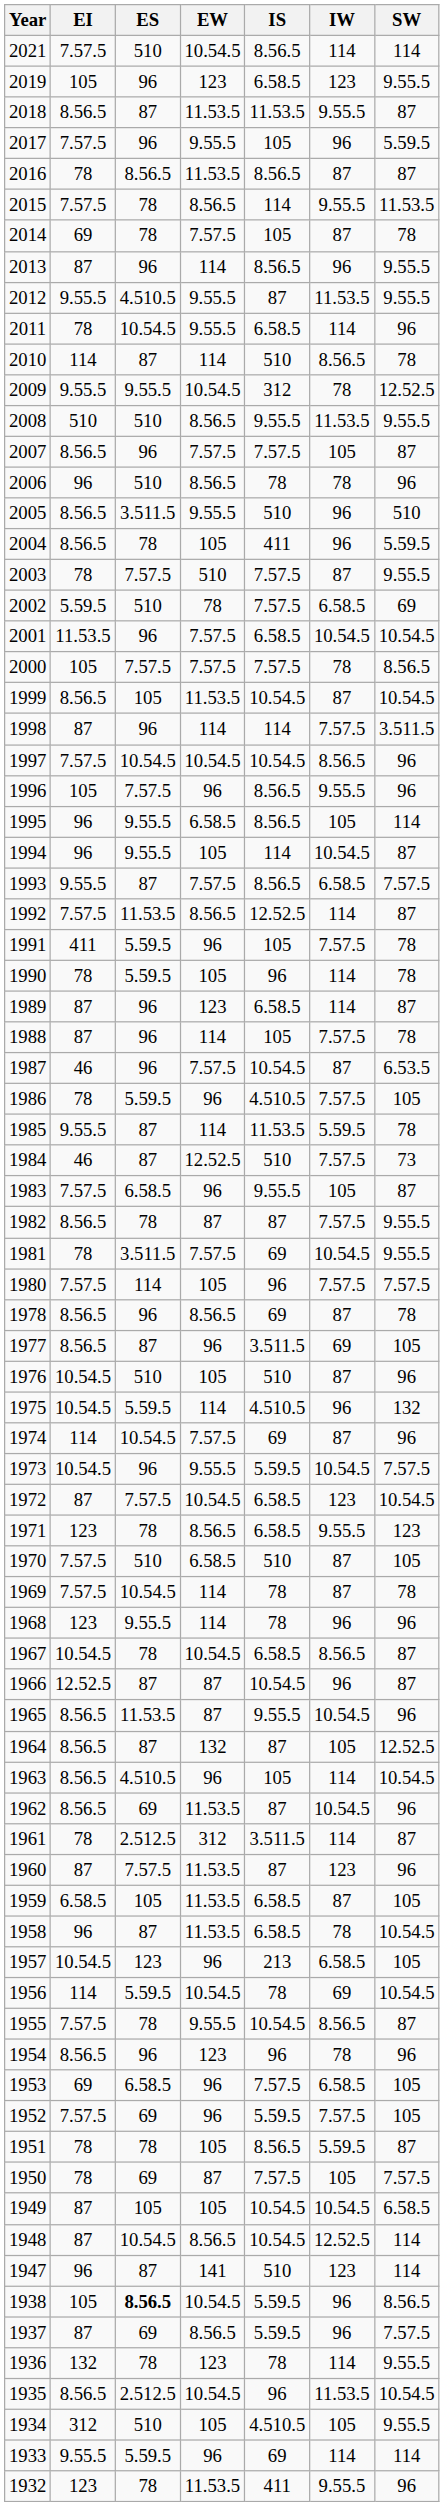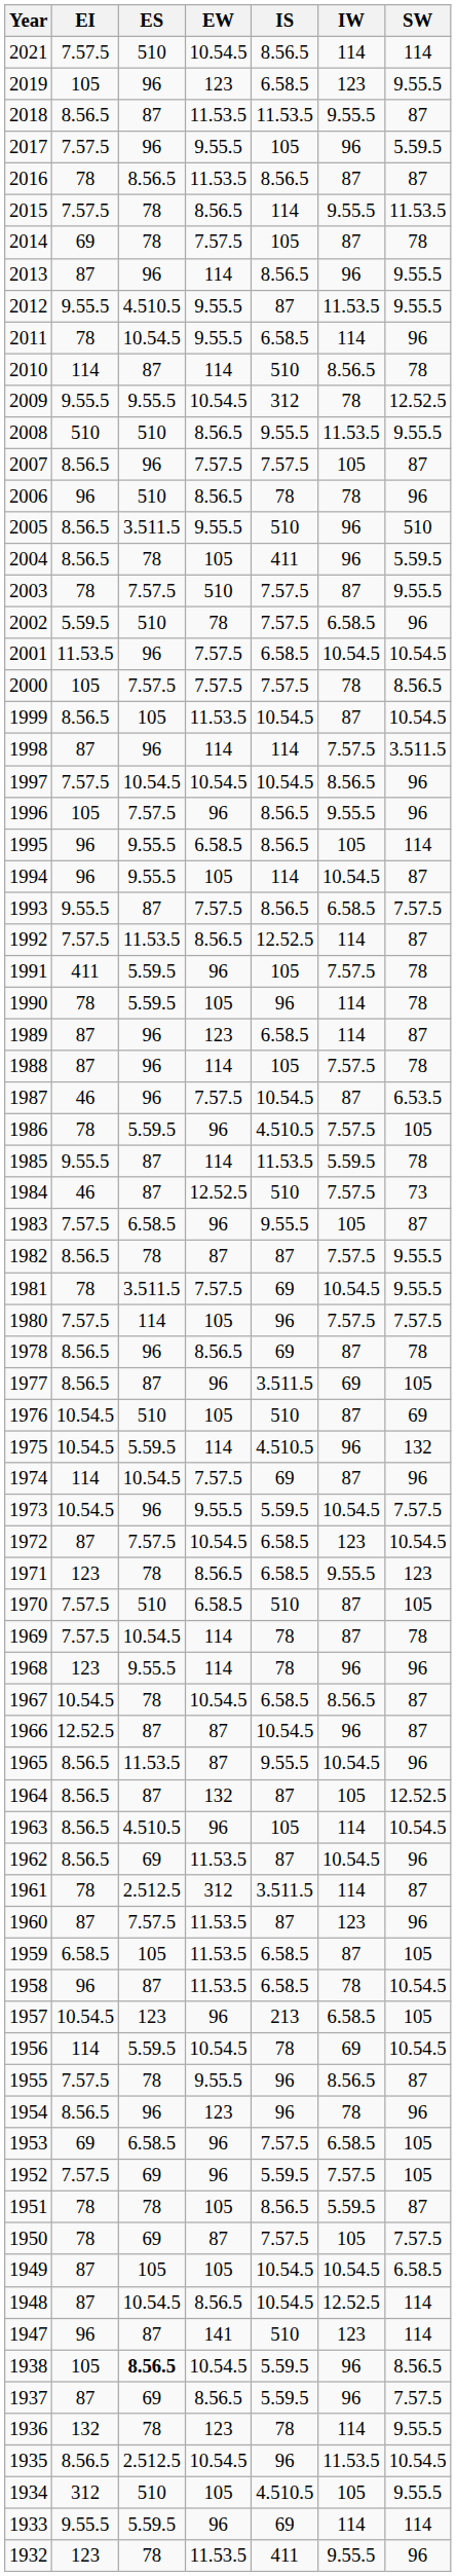 <table class="wikitable sortable mw-collapsible mw-collapsed" style="font-size:95%;">
 <tr>
 <th>Year</th>
 <th>EI</th>
 <th>ES</th>
 <th>EW</th>
 <th>IS</th>
 <th>IW</th>
 <th>SW</th>
 </tr>
 <tr>
 <td align=center>2021</td>
 <td align=center>7.57.5</td>
 <td align=center>510</td>
 <td align=center>10.54.5</td>
 <td align=center>8.56.5</td>
 <td align=center>114</td>
 <td align=center>114</td>
 </tr>
 <tr>
 <td align=center>2019</td>
 <td align=center>105</td>
 <td align=center>96</td>
 <td align=center>123</td>
 <td align=center>6.58.5</td>
 <td align=center>123</td>
 <td align=center>9.55.5</td>
 </tr>
 <tr>
 <td align=center>2018</td>
 <td align=center>8.56.5</td>
 <td align=center>87</td>
 <td align=center>11.53.5</td>
 <td align=center>11.53.5</td>
 <td align=center>9.55.5</td>
 <td align=center>87</td>
 </tr>
 <tr>
 <td align=center>2017</td>
 <td align=center>7.57.5</td>
 <td align=center>96</td>
 <td align=center>9.55.5</td>
 <td align=center>105</td>
 <td align=center>96</td>
 <td align=center>5.59.5</td>
 </tr>
 <tr>
 <td align=center>2016</td>
 <td align=center>78</td>
 <td align=center>8.56.5</td>
 <td align=center>11.53.5</td>
 <td align=center>8.56.5</td>
 <td align=center>87</td>
 <td align=center>87</td>
 </tr>
 <tr>
 <td align=center>2015</td>
 <td align=center>7.57.5</td>
 <td align=center>78</td>
 <td align=center>8.56.5</td>
 <td align=center>114</td>
 <td align=center>9.55.5</td>
 <td align=center>11.53.5</td>
 </tr>
 <tr>
 <td align=center>2014</td>
 <td align=center>69</td>
 <td align=center>78</td>
 <td align=center>7.57.5</td>
 <td align=center>105</td>
 <td align=center>87</td>
 <td align=center>78</td>
 </tr>
 <tr>
 <td align=center>2013</td>
 <td align=center>87</td>
 <td align=center>96</td>
 <td align=center>114</td>
 <td align=center>8.56.5</td>
 <td align=center>96</td>
 <td align=center>9.55.5</td>
 </tr>
 <tr>
 <td align=center>2012</td>
 <td align=center>9.55.5</td>
 <td align=center>4.510.5</td>
 <td align=center>9.55.5</td>
 <td align=center>87</td>
 <td align=center>11.53.5</td>
 <td align=center>9.55.5</td>
 </tr>
 <tr>
 <td align=center>2011</td>
 <td align=center>78</td>
 <td align=center>10.54.5</td>
 <td align=center>9.55.5</td>
 <td align=center>6.58.5</td>
 <td align=center>114</td>
 <td align=center>96</td>
 </tr>
 <tr>
 <td align=center>2010</td>
 <td align=center>114</td>
 <td align=center>87</td>
 <td align=center>114</td>
 <td align=center>510</td>
 <td align=center>8.56.5</td>
 <td align=center>78</td>
 </tr>
 <tr>
 <td align=center>2009</td>
 <td align=center>9.55.5</td>
 <td align=center>9.55.5</td>
 <td align=center>10.54.5</td>
 <td align=center>312</td>
 <td align=center>78</td>
 <td align=center>12.52.5</td>
 </tr>
 <tr>
 <td align=center>2008</td>
 <td align=center>510</td>
 <td align=center>510</td>
 <td align=center>8.56.5</td>
 <td align=center>9.55.5</td>
 <td align=center>11.53.5</td>
 <td align=center>9.55.5</td>
 </tr>
 <tr>
 <td align=center>2007</td>
 <td align=center>8.56.5</td>
 <td align=center>96</td>
 <td align=center>7.57.5</td>
 <td align=center>7.57.5</td>
 <td align=center>105</td>
 <td align=center>87</td>
 </tr>
 <tr>
 <td align=center>2006</td>
 <td align=center>96</td>
 <td align=center>510</td>
 <td align=center>8.56.5</td>
 <td align=center>78</td>
 <td align=center>78</td>
 <td align=center>96</td>
 </tr>
 <tr>
 <td align=center>2005</td>
 <td align=center>8.56.5</td>
 <td align=center>3.511.5</td>
 <td align=center>9.55.5</td>
 <td align=center>510</td>
 <td align=center>96</td>
 <td align=center>510</td>
 </tr>
 <tr>
 <td align=center>2004</td>
 <td align=center>8.56.5</td>
 <td align=center>78</td>
 <td align=center>105</td>
 <td align=center>411</td>
 <td align=center>96</td>
 <td align=center>5.59.5</td>
 </tr>
 <tr>
 <td align=center>2003</td>
 <td align=center>78</td>
 <td align=center>7.57.5</td>
 <td align=center>510</td>
 <td align=center>7.57.5</td>
 <td align=center>87</td>
 <td align=center>9.55.5</td>
 </tr>
 <tr>
 <td align=center>2002</td>
 <td align=center>5.59.5</td>
 <td align=center>510</td>
 <td align=center>78</td>
 <td align=center>7.57.5</td>
 <td align=center>6.58.5</td>
-<td align=center>69</td>
+<td align=center>96</td>
 </tr>
 <tr>
 <td align=center>2001</td>
 <td align=center>11.53.5</td>
 <td align=center>96</td>
 <td align=center>7.57.5</td>
 <td align=center>6.58.5</td>
 <td align=center>10.54.5</td>
 <td align=center>10.54.5</td>
 </tr>
 <tr>
 <td align=center>2000</td>
 <td align=center>105</td>
 <td align=center>7.57.5</td>
 <td align=center>7.57.5</td>
 <td align=center>7.57.5</td>
 <td align=center>78</td>
 <td align=center>8.56.5</td>
 </tr>
 <tr>
 <td align=center>1999</td>
 <td align=center>8.56.5</td>
 <td align=center>105</td>
 <td align=center>11.53.5</td>
 <td align=center>10.54.5</td>
 <td align=center>87</td>
 <td align=center>10.54.5</td>
 </tr>
 <tr>
 <td align=center>1998</td>
 <td align=center>87</td>
 <td align=center>96</td>
 <td align=center>114</td>
 <td align=center>114</td>
 <td align=center>7.57.5</td>
 <td align=center>3.511.5</td>
 </tr>
 <tr>
 <td align=center>1997</td>
 <td align=center>7.57.5</td>
 <td align=center>10.54.5</td>
 <td align=center>10.54.5</td>
 <td align=center>10.54.5</td>
 <td align=center>8.56.5</td>
 <td align=center>96</td>
 </tr>
 <tr>
 <td align=center>1996</td>
 <td align=center>105</td>
 <td align=center>7.57.5</td>
 <td align=center>96</td>
 <td align=center>8.56.5</td>
 <td align=center>9.55.5</td>
 <td align=center>96</td>
 </tr>
 <tr>
 <td align=center>1995</td>
 <td align=center>96</td>
 <td align=center>9.55.5</td>
 <td align=center>6.58.5</td>
 <td align=center>8.56.5</td>
 <td align=center>105</td>
 <td align=center>114</td>
 </tr>
 <tr>
 <td align=center>1994</td>
 <td align=center>96</td>
 <td align=center>9.55.5</td>
 <td align=center>105</td>
 <td align=center>114</td>
 <td align=center>10.54.5</td>
 <td align=center>87</td>
 </tr>
 <tr>
 <td align=center>1993</td>
 <td align=center>9.55.5</td>
 <td align=center>87</td>
 <td align=center>7.57.5</td>
 <td align=center>8.56.5</td>
 <td align=center>6.58.5</td>
 <td align=center>7.57.5</td>
 </tr>
 <tr>
 <td align=center>1992</td>
 <td align=center>7.57.5</td>
 <td align=center>11.53.5</td>
 <td align=center>8.56.5</td>
 <td align=center>12.52.5</td>
 <td align=center>114</td>
 <td align=center>87</td>
 </tr>
 <tr>
 <td align=center>1991</td>
 <td align=center>411</td>
 <td align=center>5.59.5</td>
 <td align=center>96</td>
 <td align=center>105</td>
 <td align=center>7.57.5</td>
 <td align=center>78</td>
 </tr>
 <tr>
 <td align=center>1990</td>
 <td align=center>78</td>
 <td align=center>5.59.5</td>
 <td align=center>105</td>
 <td align=center>96</td>
 <td align=center>114</td>
 <td align=center>78</td>
 </tr>
 <tr>
 <td align=center>1989</td>
 <td align=center>87</td>
 <td align=center>96</td>
 <td align=center>123</td>
 <td align=center>6.58.5</td>
 <td align=center>114</td>
 <td align=center>87</td>
 </tr>
 <tr>
 <td align=center>1988</td>
 <td align=center>87</td>
 <td align=center>96</td>
 <td align=center>114</td>
 <td align=center>105</td>
 <td align=center>7.57.5</td>
 <td align=center>78</td>
 </tr>
 <tr>
 <td align=center>1987</td>
 <td align=center>46</td>
 <td align=center>96</td>
 <td align=center>7.57.5</td>
 <td align=center>10.54.5</td>
 <td align=center>87</td>
 <td align=center>6.53.5</td>
 </tr>
 <tr>
 <td align=center>1986</td>
 <td align=center>78</td>
 <td align=center>5.59.5</td>
 <td align=center>96</td>
 <td align=center>4.510.5</td>
 <td align=center>7.57.5</td>
 <td align=center>105</td>
 </tr>
 <tr>
 <td align=center>1985</td>
 <td align=center>9.55.5</td>
 <td align=center>87</td>
 <td align=center>114</td>
 <td align=center>11.53.5</td>
 <td align=center>5.59.5</td>
 <td align=center>78</td>
 </tr>
 <tr>
 <td align=center>1984</td>
 <td align=center>46</td>
 <td align=center>87</td>
 <td align=center>12.52.5</td>
 <td align=center>510</td>
 <td align=center>7.57.5</td>
 <td align=center>73</td>
 </tr>
 <tr>
 <td align=center>1983</td>
 <td align=center>7.57.5</td>
 <td align=center>6.58.5</td>
 <td align=center>96</td>
 <td align=center>9.55.5</td>
 <td align=center>105</td>
 <td align=center>87</td>
 </tr>
 <tr>
 <td align=center>1982</td>
 <td align=center>8.56.5</td>
 <td align=center>78</td>
 <td align=center>87</td>
 <td align=center>87</td>
 <td align=center>7.57.5</td>
 <td align=center>9.55.5</td>
 </tr>
 <tr>
 <td align=center>1981</td>
 <td align=center>78</td>
 <td align=center>3.511.5</td>
 <td align=center>7.57.5</td>
 <td align=center>69</td>
 <td align=center>10.54.5</td>
 <td align=center>9.55.5</td>
 </tr>
 <tr>
 <td align=center>1980</td>
 <td align=center>7.57.5</td>
 <td align=center>114</td>
 <td align=center>105</td>
 <td align=center>96</td>
 <td align=center>7.57.5</td>
 <td align=center>7.57.5</td>
 </tr>
 <tr>
 <td align=center>1978</td>
 <td align=center>8.56.5</td>
 <td align=center>96</td>
 <td align=center>8.56.5</td>
 <td align=center>69</td>
 <td align=center>87</td>
 <td align=center>78</td>
 </tr>
 <tr>
 <td align=center>1977</td>
 <td align=center>8.56.5</td>
 <td align=center>87</td>
 <td align=center>96</td>
 <td align=center>3.511.5</td>
 <td align=center>69</td>
 <td align=center>105</td>
 </tr>
 <tr>
 <td align=center>1976</td>
 <td align=center>10.54.5</td>
 <td align=center>510</td>
 <td align=center>105</td>
 <td align=center>510</td>
 <td align=center>87</td>
-<td align=center>96</td>
+<td align=center>69</td>
 </tr>
 <tr>
 <td align=center>1975</td>
 <td align=center>10.54.5</td>
 <td align=center>5.59.5</td>
 <td align=center>114</td>
 <td align=center>4.510.5</td>
 <td align=center>96</td>
 <td align=center>132</td>
 </tr>
 <tr>
 <td align=center>1974</td>
 <td align=center>114</td>
 <td align=center>10.54.5</td>
 <td align=center>7.57.5</td>
 <td align=center>69</td>
 <td align=center>87</td>
 <td align=center>96</td>
 </tr>
 <tr>
 <td align=center>1973</td>
 <td align=center>10.54.5</td>
 <td align=center>96</td>
 <td align=center>9.55.5</td>
 <td align=center>5.59.5</td>
 <td align=center>10.54.5</td>
 <td align=center>7.57.5</td>
 </tr>
 <tr>
 <td align=center>1972</td>
 <td align=center>87</td>
 <td align=center>7.57.5</td>
 <td align=center>10.54.5</td>
 <td align=center>6.58.5</td>
 <td align=center>123</td>
 <td align=center>10.54.5</td>
 </tr>
 <tr>
 <td align=center>1971</td>
 <td align=center>123</td>
 <td align=center>78</td>
 <td align=center>8.56.5</td>
 <td align=center>6.58.5</td>
 <td align=center>9.55.5</td>
 <td align=center>123</td>
 </tr>
 <tr>
 <td align=center>1970</td>
 <td align=center>7.57.5</td>
 <td align=center>510</td>
 <td align=center>6.58.5</td>
 <td align=center>510</td>
 <td align=center>87</td>
 <td align=center>105</td>
 </tr>
 <tr>
 <td align=center>1969</td>
 <td align=center>7.57.5</td>
 <td align=center>10.54.5</td>
 <td align=center>114</td>
 <td align=center>78</td>
 <td align=center>87</td>
 <td align=center>78</td>
 </tr>
 <tr>
 <td align=center>1968</td>
 <td align=center>123</td>
 <td align=center>9.55.5</td>
 <td align=center>114</td>
 <td align=center>78</td>
 <td align=center>96</td>
 <td align=center>96</td>
 </tr>
 <tr>
 <td align=center>1967</td>
 <td align=center>10.54.5</td>
 <td align=center>78</td>
 <td align=center>10.54.5</td>
 <td align=center>6.58.5</td>
 <td align=center>8.56.5</td>
 <td align=center>87</td>
 </tr>
 <tr>
 <td align=center>1966</td>
 <td align=center>12.52.5</td>
 <td align=center>87</td>
 <td align=center>87</td>
 <td align=center>10.54.5</td>
 <td align=center>96</td>
 <td align=center>87</td>
 </tr>
 <tr>
 <td align=center>1965</td>
 <td align=center>8.56.5</td>
 <td align=center>11.53.5</td>
 <td align=center>87</td>
 <td align=center>9.55.5</td>
 <td align=center>10.54.5</td>
 <td align=center>96</td>
 </tr>
 <tr>
 <td align=center>1964</td>
 <td align=center>8.56.5</td>
 <td align=center>87</td>
 <td align=center>132</td>
 <td align=center>87</td>
 <td align=center>105</td>
 <td align=center>12.52.5</td>
 </tr>
 <tr>
 <td align=center>1963</td>
 <td align=center>8.56.5</td>
 <td align=center>4.510.5</td>
 <td align=center>96</td>
 <td align=center>105</td>
 <td align=center>114</td>
 <td align=center>10.54.5</td>
 </tr>
 <tr>
 <td align=center>1962</td>
 <td align=center>8.56.5</td>
 <td align=center>69</td>
 <td align=center>11.53.5</td>
 <td align=center>87</td>
 <td align=center>10.54.5</td>
 <td align=center>96</td>
 </tr>
 <tr>
 <td align=center>1961</td>
 <td align=center>78</td>
 <td align=center>2.512.5</td>
 <td align=center>312</td>
 <td align=center>3.511.5</td>
 <td align=center>114</td>
 <td align=center>87</td>
 </tr>
 <tr>
 <td align=center>1960</td>
 <td align=center>87</td>
 <td align=center>7.57.5</td>
 <td align=center>11.53.5</td>
 <td align=center>87</td>
 <td align=center>123</td>
 <td align=center>96</td>
 </tr>
 <tr>
 <td align=center>1959</td>
 <td align=center>6.58.5</td>
 <td align=center>105</td>
 <td align=center>11.53.5</td>
 <td align=center>6.58.5</td>
 <td align=center>87</td>
 <td align=center>105</td>
 </tr>
 <tr>
 <td align=center>1958</td>
 <td align=center>96</td>
 <td align=center>87</td>
 <td align=center>11.53.5</td>
 <td align=center>6.58.5</td>
 <td align=center>78</td>
 <td align=center>10.54.5</td>
 </tr>
 <tr>
 <td align=center>1957</td>
 <td align=center>10.54.5</td>
 <td align=center>123</td>
 <td align=center>96</td>
 <td align=center>213</td>
 <td align=center>6.58.5</td>
 <td align=center>105</td>
 </tr>
 <tr>
 <td align=center>1956</td>
 <td align=center>114</td>
 <td align=center>5.59.5</td>
 <td align=center>10.54.5</td>
 <td align=center>78</td>
 <td align=center>69</td>
 <td align=center>10.54.5</td>
 </tr>
 <tr>
 <td align=center>1955</td>
 <td align=center>7.57.5</td>
 <td align=center>78</td>
 <td align=center>9.55.5</td>
-<td align=center>10.54.5</td>
+<td align=center>96</td>
 <td align=center>8.56.5</td>
 <td align=center>87</td>
 </tr>
 <tr>
 <td align=center>1954</td>
 <td align=center>8.56.5</td>
 <td align=center>96</td>
 <td align=center>123</td>
 <td align=center>96</td>
 <td align=center>78</td>
 <td align=center>96</td>
 </tr>
 <tr>
 <td align=center>1953</td>
 <td align=center>69</td>
 <td align=center>6.58.5</td>
 <td align=center>96</td>
 <td align=center>7.57.5</td>
 <td align=center>6.58.5</td>
 <td align=center>105</td>
 </tr>
 <tr>
 <td align=center>1952</td>
 <td align=center>7.57.5</td>
 <td align=center>69</td>
 <td align=center>96</td>
 <td align=center>5.59.5</td>
 <td align=center>7.57.5</td>
 <td align=center>105</td>
 </tr>
 <tr>
 <td align=center>1951</td>
 <td align=center>78</td>
 <td align=center>78</td>
 <td align=center>105</td>
 <td align=center>8.56.5</td>
 <td align=center>5.59.5</td>
 <td align=center>87</td>
 </tr>
 <tr>
 <td align=center>1950</td>
 <td align=center>78</td>
 <td align=center>69</td>
 <td align=center>87</td>
 <td align=center>7.57.5</td>
 <td align=center>105</td>
 <td align=center>7.57.5</td>
 </tr>
 <tr>
 <td align=center>1949</td>
 <td align=center>87</td>
 <td align=center>105</td>
 <td align=center>105</td>
 <td align=center>10.54.5</td>
 <td align=center>10.54.5</td>
 <td align=center>6.58.5</td>
 </tr>
 <tr>
 <td align=center>1948</td>
 <td align=center>87</td>
 <td align=center>10.54.5</td>
 <td align=center>8.56.5</td>
 <td align=center>10.54.5</td>
 <td align=center>12.52.5</td>
 <td align=center>114</td>
 </tr>
 <tr>
 <td align=center>1947</td>
 <td align=center>96</td>
 <td align=center>87</td>
 <td align=center>141</td>
 <td align=center>510</td>
 <td align=center>123</td>
 <td align=center>114</td>
 </tr>
 <tr>
 <td align=center>1938</td>
 <td align=center>105</td>
 <td align=center><strong>8.56.5</strong></td>
 <td align=center>10.54.5</td>
 <td align=center>5.59.5</td>
 <td align=center>96</td>
 <td align=center>8.56.5</td>
 </tr>
 <tr>
 <td align=center>1937</td>
 <td align=center>87</td>
 <td align=center>69</td>
 <td align=center>8.56.5</td>
 <td align=center>5.59.5</td>
 <td align=center>96</td>
 <td align=center>7.57.5</td>
 </tr>
 <tr>
 <td align=center>1936</td>
 <td align=center>132</td>
 <td align=center>78</td>
 <td align=center>123</td>
 <td align=center>78</td>
 <td align=center>114</td>
 <td align=center>9.55.5</td>
 </tr>
 <tr>
 <td align=center>1935</td>
 <td align=center>8.56.5</td>
 <td align=center>2.512.5</td>
 <td align=center>10.54.5</td>
 <td align=center>96</td>
 <td align=center>11.53.5</td>
 <td align=center>10.54.5</td>
 </tr>
 <tr>
 <td align=center>1934</td>
 <td align=center>312</td>
 <td align=center>510</td>
 <td align=center>105</td>
 <td align=center>4.510.5</td>
 <td align=center>105</td>
 <td align=center>9.55.5</td>
 </tr>
 <tr>
 <td align=center>1933</td>
 <td align=center>9.55.5</td>
 <td align=center>5.59.5</td>
 <td align=center>96</td>
 <td align=center>69</td>
 <td align=center>114</td>
 <td align=center>114</td>
 </tr>
 <tr>
 <td align=center>1932</td>
 <td align=center>123</td>
 <td align=center>78</td>
 <td align=center>11.53.5</td>
 <td align=center>411</td>
 <td align=center>9.55.5</td>
 <td align=center>96</td>
 </tr>
 </table>
